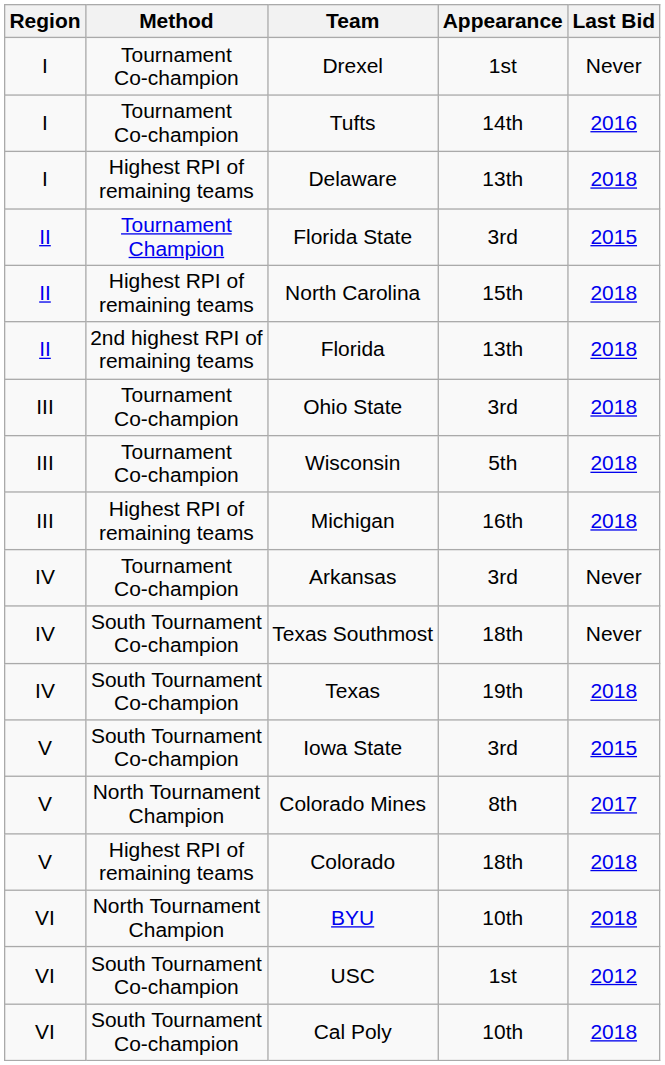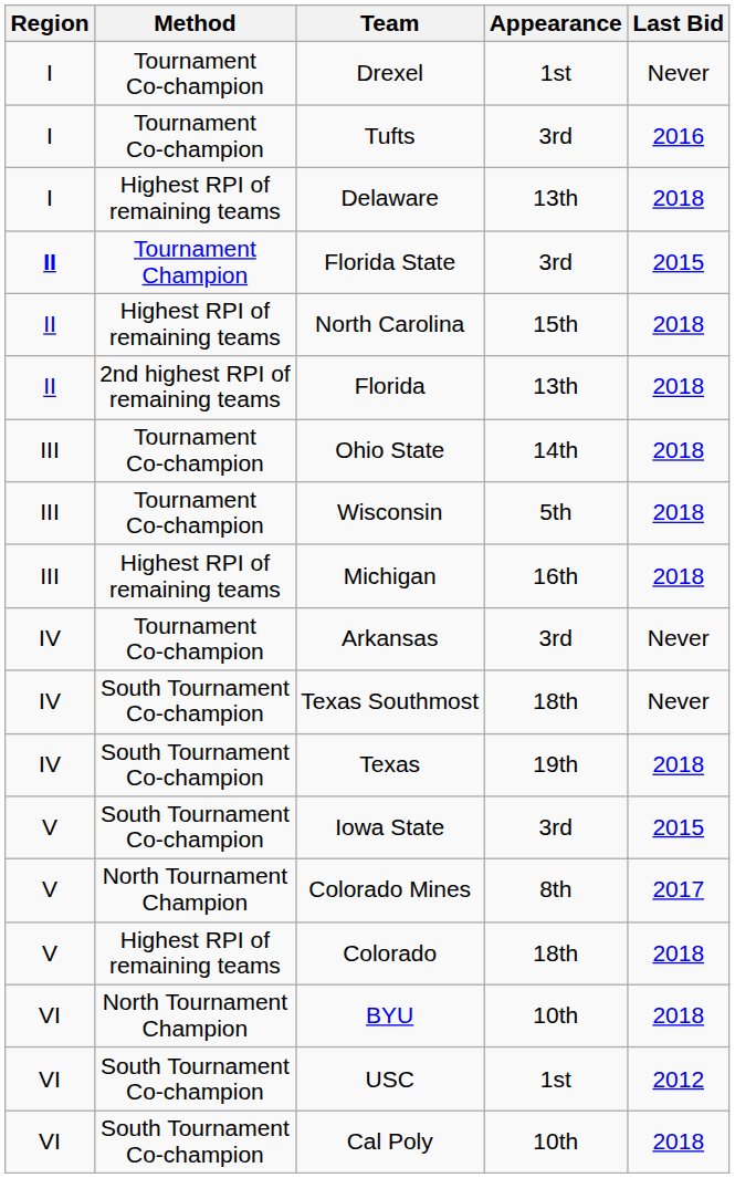 <table class="wikitable sortable" style="text-align:center">
 <tr>
 <th>Region</th>
 <th>Method</th>
 <th>Team</th>
 <th>Appearance</th>
 <th>Last Bid</th>
 </tr>
 <tr>
 <td>I</td>
 <td>Tournament<br>Co-champion</td>
 <td>Drexel</td>
 <td>1st</td>
 <td>Never</td>
 </tr>
 <tr>
 <td>I</td>
 <td>Tournament<br>Co-champion</td>
 <td>Tufts</td>
-<td>14th</td>
+<td>3rd</td>
 <td><a href='#'>2016</a></td>
 </tr>
 <tr>
 <td>I</td>
 <td>Highest RPI of<br>remaining teams</td>
 <td>Delaware</td>
 <td>13th</td>
 <td><a href='#'>2018</a></td>
 </tr>
 <tr>
-<td><a href='#'>II</a></td>
+<td><strong><a href='#'>II</a></strong></td>
 <td><a href='#'>Tournament<br>Champion</a></td>
 <td>Florida State</td>
 <td>3rd</td>
 <td><a href='#'>2015</a></td>
 </tr>
 <tr>
 <td><a href='#'>II</a></td>
 <td>Highest RPI of<br>remaining teams</td>
 <td>North Carolina</td>
 <td>15th</td>
 <td><a href='#'>2018</a></td>
 </tr>
 <tr>
 <td><a href='#'>II</a></td>
 <td>2nd highest RPI of<br>remaining teams</td>
 <td>Florida</td>
 <td>13th</td>
 <td><a href='#'>2018</a></td>
 </tr>
 <tr>
 <td>III</td>
 <td>Tournament<br>Co-champion</td>
 <td>Ohio State</td>
-<td>3rd</td>
+<td>14th</td>
 <td><a href='#'>2018</a></td>
 </tr>
 <tr>
 <td>III</td>
 <td>Tournament<br>Co-champion</td>
 <td>Wisconsin</td>
 <td>5th</td>
 <td><a href='#'>2018</a></td>
 </tr>
 <tr>
 <td>III</td>
 <td>Highest RPI of<br>remaining teams</td>
 <td>Michigan</td>
 <td>16th</td>
 <td><a href='#'>2018</a></td>
 </tr>
 <tr>
 <td>IV</td>
 <td>Tournament<br>Co-champion</td>
 <td>Arkansas</td>
 <td>3rd</td>
 <td>Never</td>
 </tr>
 <tr>
 <td>IV</td>
 <td>South Tournament<br>Co-champion</td>
 <td>Texas Southmost</td>
 <td>18th</td>
 <td>Never</td>
 </tr>
 <tr>
 <td>IV</td>
 <td>South Tournament<br>Co-champion</td>
 <td>Texas</td>
 <td>19th</td>
 <td><a href='#'>2018</a></td>
 </tr>
 <tr>
 <td>V</td>
 <td>South Tournament<br>Co-champion</td>
 <td>Iowa State</td>
 <td>3rd</td>
 <td><a href='#'>2015</a></td>
 </tr>
 <tr>
 <td>V</td>
 <td>North Tournament<br>Champion</td>
 <td>Colorado Mines</td>
 <td>8th</td>
 <td><a href='#'>2017</a></td>
 </tr>
 <tr>
 <td>V</td>
 <td>Highest RPI of<br>remaining teams</td>
 <td>Colorado</td>
 <td>18th</td>
 <td><a href='#'>2018</a></td>
 </tr>
 <tr>
 <td>VI</td>
 <td>North Tournament<br>Champion</td>
 <td><a href='#'>BYU</a></td>
 <td>10th</td>
 <td><a href='#'>2018</a></td>
 </tr>
 <tr>
 <td>VI</td>
 <td>South Tournament<br>Co-champion</td>
 <td>USC</td>
 <td>1st</td>
 <td><a href='#'>2012</a></td>
 </tr>
 <tr>
 <td>VI</td>
 <td>South Tournament<br>Co-champion</td>
 <td>Cal Poly</td>
 <td>10th</td>
 <td><a href='#'>2018</a></td>
 </tr>
 </table>
